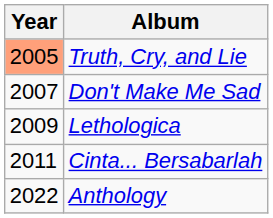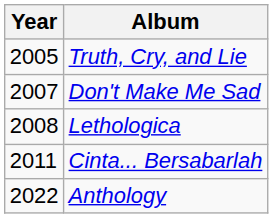 <table class="wikitable">
 <tr>
 <th>Year</th>
 <th>Album</th>
 </tr>
 <tr>
-<td style="background: lightsalmon;">2005</td>
+<td>2005</td>
 <td><em><a href='#'>Truth, Cry, and Lie</a></em></td>
 </tr>
 <tr>
 <td>2007</td>
 <td><em><a href='#'>Don't Make Me Sad</a></em></td>
 </tr>
 <tr>
-<td>2009</td>
+<td>2008</td>
 <td><em><a href='#'>Lethologica</a></em></td>
 </tr>
 <tr>
 <td>2011</td>
 <td><em><a href='#'>Cinta... Bersabarlah</a></em></td>
 </tr>
 <tr>
 <td>2022</td>
 <td><em><a href='#'>Anthology</a></em></td>
 </tr>
 </table>
